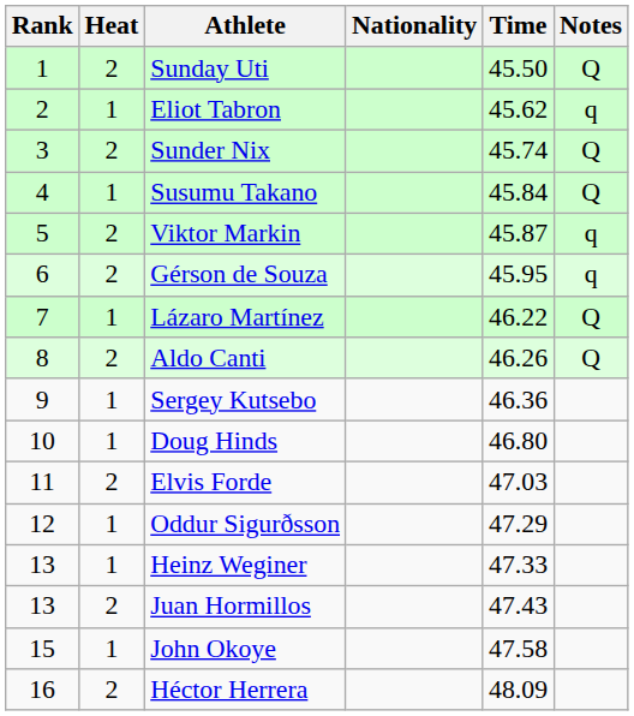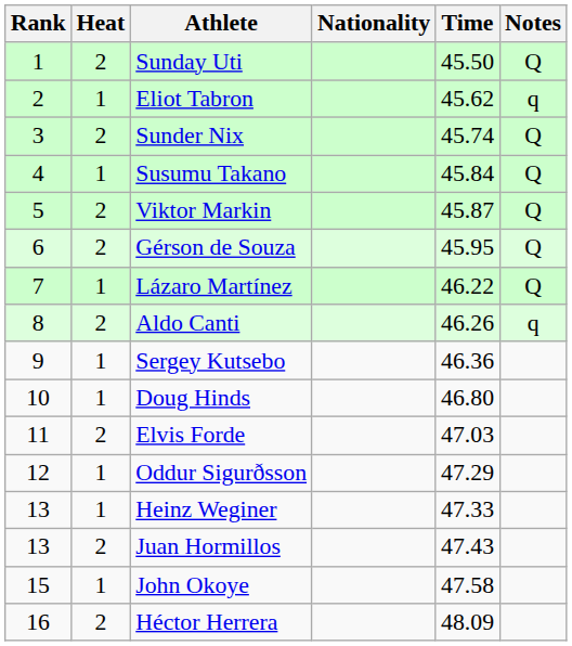 <table class="wikitable sortable" style="text-align:center">
 <tr>
 <th>Rank</th>
 <th>Heat</th>
 <th>Athlete</th>
 <th>Nationality</th>
 <th>Time</th>
 <th>Notes</th>
 </tr>
 <tr bgcolor=ccffcc>
 <td>1</td>
 <td>2</td>
 <td align=left><a href='#'>Sunday Uti</a></td>
 <td align=left></td>
 <td>45.50</td>
 <td>Q</td>
 </tr>
 <tr bgcolor=ccffcc>
 <td>2</td>
 <td>1</td>
 <td align=left><a href='#'>Eliot Tabron</a></td>
 <td align=left></td>
 <td>45.62</td>
 <td>q</td>
 </tr>
 <tr bgcolor=ccffcc>
 <td>3</td>
 <td>2</td>
 <td align=left><a href='#'>Sunder Nix</a></td>
 <td align=left></td>
 <td>45.74</td>
 <td>Q</td>
 </tr>
 <tr bgcolor=ccffcc>
 <td>4</td>
 <td>1</td>
 <td align=left><a href='#'>Susumu Takano</a></td>
 <td align=left></td>
 <td>45.84</td>
 <td>Q</td>
 </tr>
 <tr bgcolor=ccffcc>
 <td>5</td>
 <td>2</td>
 <td align=left><a href='#'>Viktor Markin</a></td>
 <td align=left></td>
 <td>45.87</td>
-<td>q</td>
+<td>Q</td>
 </tr>
 <tr bgcolor=ddffdd>
 <td>6</td>
 <td>2</td>
 <td align=left><a href='#'>Gérson de Souza</a></td>
 <td align=left></td>
 <td>45.95</td>
-<td>q</td>
+<td>Q</td>
 </tr>
 <tr bgcolor=ccffcc>
 <td>7</td>
 <td>1</td>
 <td align=left><a href='#'>Lázaro Martínez</a></td>
 <td align=left></td>
 <td>46.22</td>
 <td>Q</td>
 </tr>
 <tr bgcolor=ddffdd>
 <td>8</td>
 <td>2</td>
 <td align=left><a href='#'>Aldo Canti</a></td>
 <td align=left></td>
 <td>46.26</td>
-<td>Q</td>
+<td>q</td>
 </tr>
 <tr>
 <td>9</td>
 <td>1</td>
 <td align=left><a href='#'>Sergey Kutsebo</a></td>
 <td align=left></td>
 <td>46.36</td>
 <td></td>
 </tr>
 <tr>
 <td>10</td>
 <td>1</td>
 <td align=left><a href='#'>Doug Hinds</a></td>
 <td align=left></td>
 <td>46.80</td>
 <td></td>
 </tr>
 <tr>
 <td>11</td>
 <td>2</td>
 <td align=left><a href='#'>Elvis Forde</a></td>
 <td align=left></td>
 <td>47.03</td>
 <td></td>
 </tr>
 <tr>
 <td>12</td>
 <td>1</td>
 <td align=left><a href='#'>Oddur Sigurðsson</a></td>
 <td align=left></td>
 <td>47.29</td>
 <td></td>
 </tr>
 <tr>
 <td>13</td>
 <td>1</td>
 <td align=left><a href='#'>Heinz Weginer</a></td>
 <td align=left></td>
 <td>47.33</td>
 <td></td>
 </tr>
 <tr>
 <td>13</td>
 <td>2</td>
 <td align=left><a href='#'>Juan Hormillos</a></td>
 <td align=left></td>
 <td>47.43</td>
 <td></td>
 </tr>
 <tr>
 <td>15</td>
 <td>1</td>
 <td align=left><a href='#'>John Okoye</a></td>
 <td align=left></td>
 <td>47.58</td>
 <td></td>
 </tr>
 <tr>
 <td>16</td>
 <td>2</td>
 <td align=left><a href='#'>Héctor Herrera</a></td>
 <td align=left></td>
 <td>48.09</td>
 <td></td>
 </tr>
 </table>
